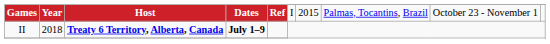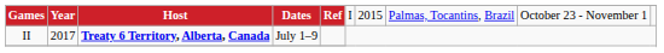 <table class="sortable wikitable" style="font-size: 80%" width=  align="center">
 <tr>
 <th rowspan=2 style="background:#ce2029; color:white;">Games</th>
 <th rowspan=2 style="background:#ce2029; color:white;">Year</th>
 <th rowspan=2 style="background:#ce2029; color:white;">Host</th>
 <th rowspan=2 style="background:#ce2029; color:white;">Dates</th>
 <th rowspan=2 style="background:#ce2029; color:white;">Ref</th>
 </tr>
 <tr>
 <td align=center>I</td>
 <td align=center>2015</td>
 <td align=left> <a href='#'>Palmas, Tocantins</a>, <a href='#'>Brazil</a></td>
 <td align=center>October 23 - November 1</td>
 <td align=center></td>
 </tr>
 <tr>
 <td align=center>II</td>
-<td align=center>2018</td>
+<td align=center>2017</td>
 <td align=left><strong> <a href='#'>Treaty 6 Territory</a>, <a href='#'>Alberta</a>, <a href='#'>Canada</a></strong></td>
-<td align=center><strong>July 1–9</strong></td>
+<td align=center>July 1–9</td>
 <td align=center></td>
 </tr>
 <tr>
 </tr>
 </table>
